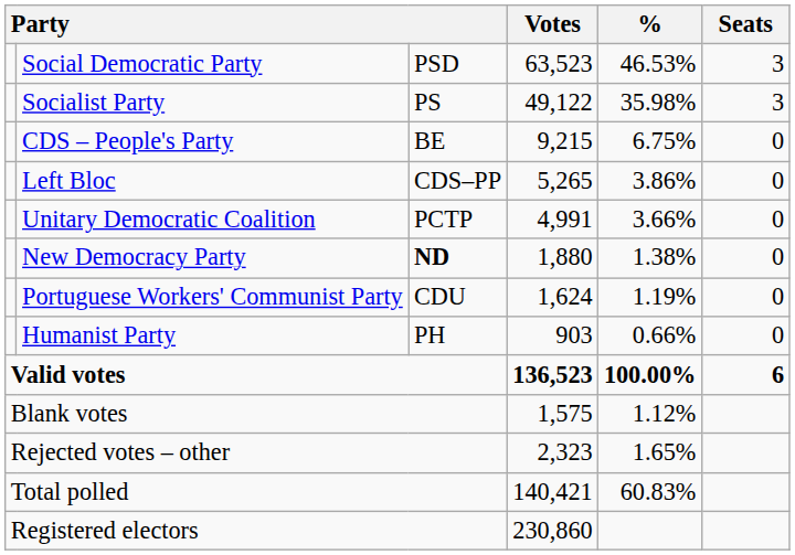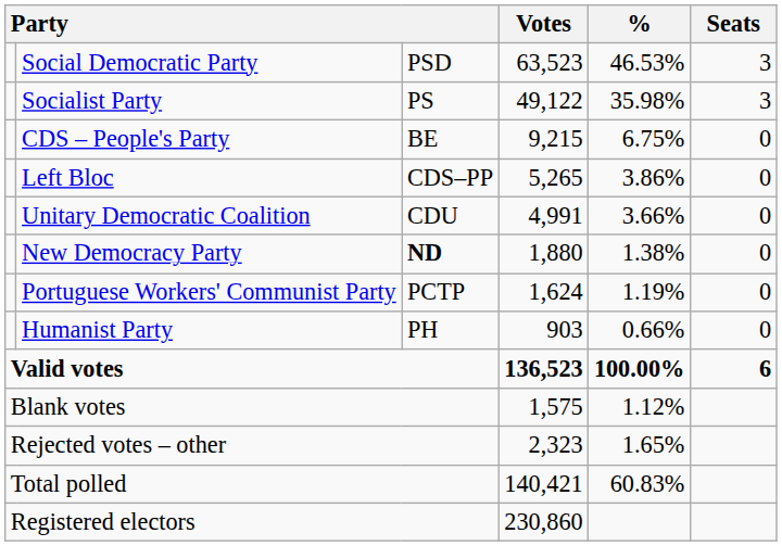 <table class="wikitable" border="1" style="text-align:right;">
 <tr>
 <th style="text-align:left;" colspan=3>Party</th>
 <th align=center width="50">Votes</th>
 <th align=center width="50">%</th>
 <th align=center width="50">Seats</th>
 </tr>
 <tr>
 <td></td>
 <td align=left><a href='#'>Social Democratic Party</a></td>
 <td align=left>PSD</td>
 <td>63,523</td>
 <td>46.53%</td>
 <td>3</td>
 </tr>
 <tr>
 <td></td>
 <td align=left><a href='#'>Socialist Party</a></td>
 <td align=left>PS</td>
 <td>49,122</td>
 <td>35.98%</td>
 <td>3</td>
 </tr>
 <tr>
 <td></td>
 <td align=left><a href='#'>CDS – People's Party</a></td>
 <td align=left>BE</td>
 <td>9,215</td>
 <td>6.75%</td>
 <td>0</td>
 </tr>
 <tr>
 <td></td>
 <td align=left><a href='#'>Left Bloc</a></td>
 <td align=left style="white-space: nowrap;">CDS–PP</td>
 <td>5,265</td>
 <td>3.86%</td>
 <td>0</td>
 </tr>
 <tr>
 <td></td>
 <td align=left style="white-space: nowrap;"><a href='#'>Unitary Democratic Coalition</a></td>
-<td align=left>PCTP</td>
+<td align=left>CDU</td>
 <td>4,991</td>
 <td>3.66%</td>
 <td>0</td>
 </tr>
 <tr>
 <td></td>
 <td align=left><a href='#'>New Democracy Party</a></td>
 <td align=left><strong>ND</strong></td>
 <td>1,880</td>
 <td>1.38%</td>
 <td>0</td>
 </tr>
 <tr>
 <td></td>
 <td align=left><a href='#'>Portuguese Workers' Communist Party</a></td>
-<td align=left>CDU</td>
+<td align=left>PCTP</td>
 <td>1,624</td>
 <td>1.19%</td>
 <td>0</td>
 </tr>
 <tr>
 <td></td>
 <td align=left><a href='#'>Humanist Party</a></td>
 <td align=left>PH</td>
 <td>903</td>
 <td>0.66%</td>
 <td>0</td>
 </tr>
 <tr style="font-weight:bold">
 <td align=left colspan=3>Valid votes</td>
 <td>136,523</td>
 <td>100.00%</td>
 <td>6</td>
 </tr>
 <tr>
 <td align=left colspan=3>Blank votes</td>
 <td>1,575</td>
 <td>1.12%</td>
 <td></td>
 </tr>
 <tr>
 <td align=left colspan=3>Rejected votes – other</td>
 <td>2,323</td>
 <td>1.65%</td>
 <td></td>
 </tr>
 <tr>
 <td align=left colspan=3>Total polled</td>
 <td>140,421</td>
 <td>60.83%</td>
 <td></td>
 </tr>
 <tr>
 <td align=left colspan=3>Registered electors</td>
 <td>230,860</td>
 <td></td>
 <td></td>
 </tr>
 </table>
